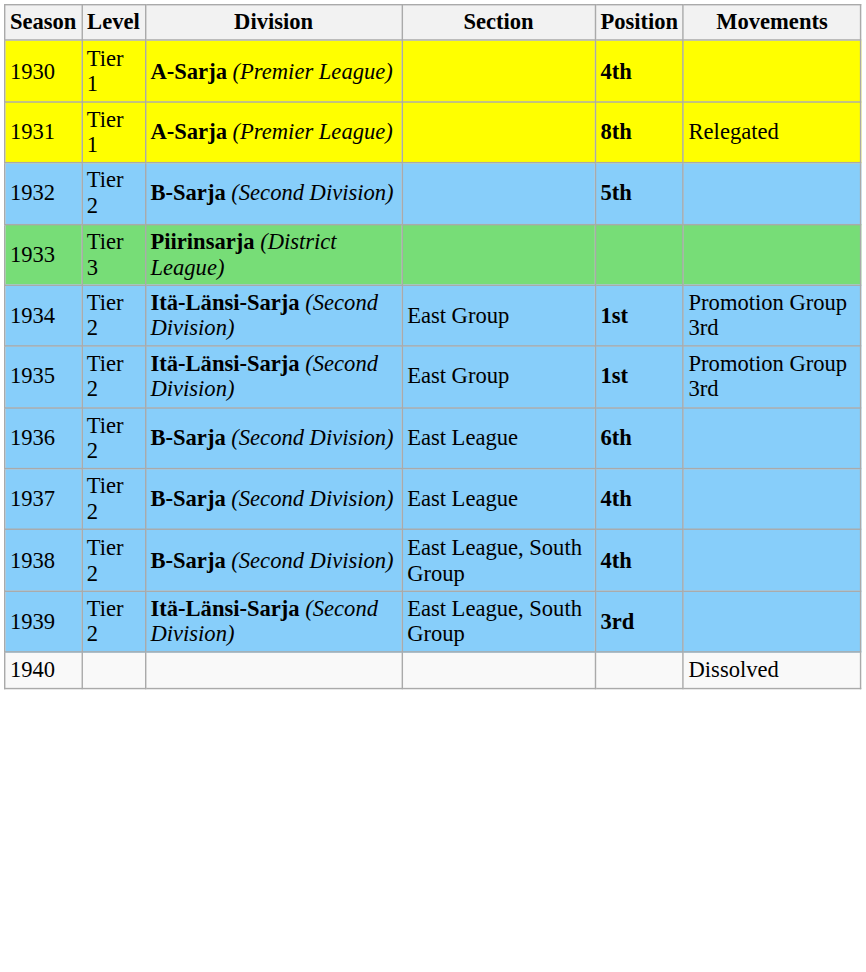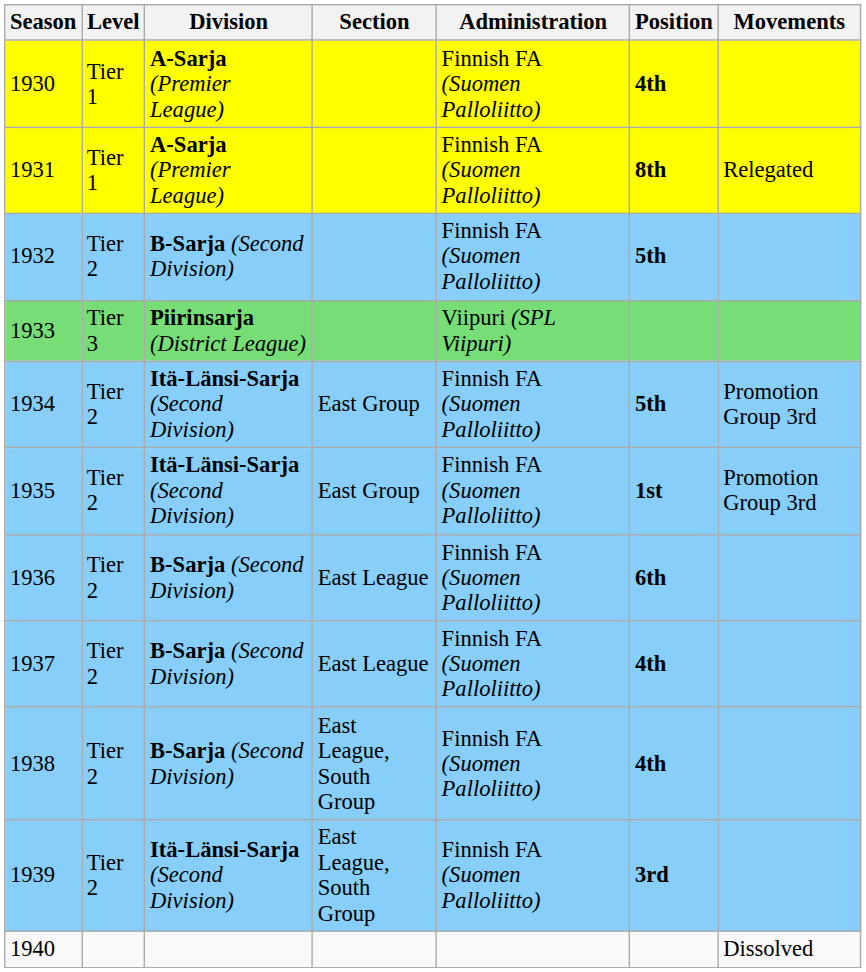 <table class="wikitable">
 <tr style="background:#f0f6fa;">
 <th><strong>Season</strong></th>
 <th><strong>Level</strong></th>
 <th><strong>Division</strong></th>
 <th><strong>Section</strong></th>
+<th><strong>Administration</strong></th>
 <th><strong>Position</strong></th>
 <th><strong>Movements</strong></th>
 </tr>
 <tr>
 <td style="background:#FFFF00;">1930</td>
 <td style="background:#FFFF00;">Tier 1</td>
 <td style="background:#FFFF00;"><strong>A-Sarja</strong> <em>(Premier League)</em></td>
 <td style="background:#FFFF00;"></td>
+<td style="background:#FFFF00;">Finnish FA <em>(Suomen Palloliitto)</em></td>
 <td style="background:#FFFF00;"><strong>4th</strong></td>
 <td style="background:#FFFF00;"></td>
 </tr>
 <tr>
 <td style="background:#FFFF00;">1931</td>
 <td style="background:#FFFF00;">Tier 1</td>
 <td style="background:#FFFF00;"><strong>A-Sarja</strong> <em>(Premier League)</em></td>
 <td style="background:#FFFF00;"></td>
+<td style="background:#FFFF00;">Finnish FA <em>(Suomen Palloliitto)</em></td>
 <td style="background:#FFFF00;"><strong>8th</strong></td>
 <td style="background:#FFFF00;">Relegated</td>
 </tr>
 <tr>
 <td style="background:#87CEFA;">1932</td>
 <td style="background:#87CEFA;">Tier 2</td>
 <td style="background:#87CEFA;"><strong>B-Sarja</strong> <em>(Second Division)</em></td>
 <td style="background:#87CEFA;"></td>
+<td style="background:#87CEFA;">Finnish FA <em>(Suomen Palloliitto)</em></td>
 <td style="background:#87CEFA;"><strong>5th</strong></td>
 <td style="background:#87CEFA;"></td>
 </tr>
 <tr>
 <td style="background:#77DD77;">1933</td>
 <td style="background:#77DD77;">Tier 3</td>
 <td style="background:#77DD77;"><strong>Piirinsarja</strong> <em>(District League)</em></td>
 <td style="background:#77DD77;"></td>
+<td style="background:#77DD77;">Viipuri <em>(SPL Viipuri)</em></td>
 <td style="background:#77DD77;"></td>
 <td style="background:#77DD77;"></td>
 </tr>
 <tr>
 <td style="background:#87CEFA;">1934</td>
 <td style="background:#87CEFA;">Tier 2</td>
 <td style="background:#87CEFA;"><strong>Itä-Länsi-Sarja</strong> <em>(Second Division)</em></td>
 <td style="background:#87CEFA;">East Group</td>
-<td style="background:#87CEFA;"><strong>1st</strong></td>
+<td style="background:#87CEFA;">Finnish FA <em>(Suomen Palloliitto)</em></td>
+<td style="background:#87CEFA;"><strong>5th</strong></td>
 <td style="background:#87CEFA;">Promotion Group 3rd</td>
 </tr>
 <tr>
 <td style="background:#87CEFA;">1935</td>
 <td style="background:#87CEFA;">Tier 2</td>
 <td style="background:#87CEFA;"><strong>Itä-Länsi-Sarja</strong> <em>(Second Division)</em></td>
 <td style="background:#87CEFA;">East Group</td>
+<td style="background:#87CEFA;">Finnish FA <em>(Suomen Palloliitto)</em></td>
 <td style="background:#87CEFA;"><strong>1st</strong></td>
 <td style="background:#87CEFA;">Promotion Group 3rd</td>
 </tr>
 <tr>
 <td style="background:#87CEFA;">1936</td>
 <td style="background:#87CEFA;">Tier 2</td>
 <td style="background:#87CEFA;"><strong>B-Sarja</strong> <em>(Second Division)</em></td>
 <td style="background:#87CEFA;">East League</td>
+<td style="background:#87CEFA;">Finnish FA <em>(Suomen Palloliitto)</em></td>
 <td style="background:#87CEFA;"><strong>6th</strong></td>
 <td style="background:#87CEFA;"></td>
 </tr>
 <tr>
 <td style="background:#87CEFA;">1937</td>
 <td style="background:#87CEFA;">Tier 2</td>
 <td style="background:#87CEFA;"><strong>B-Sarja</strong> <em>(Second Division)</em></td>
 <td style="background:#87CEFA;">East League</td>
+<td style="background:#87CEFA;">Finnish FA <em>(Suomen Palloliitto)</em></td>
 <td style="background:#87CEFA;"><strong>4th</strong></td>
 <td style="background:#87CEFA;"></td>
 </tr>
 <tr>
 <td style="background:#87CEFA;">1938</td>
 <td style="background:#87CEFA;">Tier 2</td>
 <td style="background:#87CEFA;"><strong>B-Sarja</strong> <em>(Second Division)</em></td>
 <td style="background:#87CEFA;">East League, South Group</td>
+<td style="background:#87CEFA;">Finnish FA <em>(Suomen Palloliitto)</em></td>
 <td style="background:#87CEFA;"><strong>4th</strong></td>
 <td style="background:#87CEFA;"></td>
 </tr>
 <tr>
 <td style="background:#87CEFA;">1939</td>
 <td style="background:#87CEFA;">Tier 2</td>
 <td style="background:#87CEFA;"><strong>Itä-Länsi-Sarja</strong> <em>(Second Division)</em></td>
 <td style="background:#87CEFA;">East League, South Group</td>
+<td style="background:#87CEFA;">Finnish FA <em>(Suomen Palloliitto)</em></td>
 <td style="background:#87CEFA;"><strong>3rd</strong></td>
 <td style="background:#87CEFA;"></td>
 </tr>
 <tr>
 <td style="background:;">1940</td>
 <td style="background:;"></td>
 <td style="background:;"></td>
 <td style="background:;"></td>
 <td style="background:;"></td>
+<td style="background:;"></td>
 <td style="background:;">Dissolved</td>
 </tr>
 </table>
